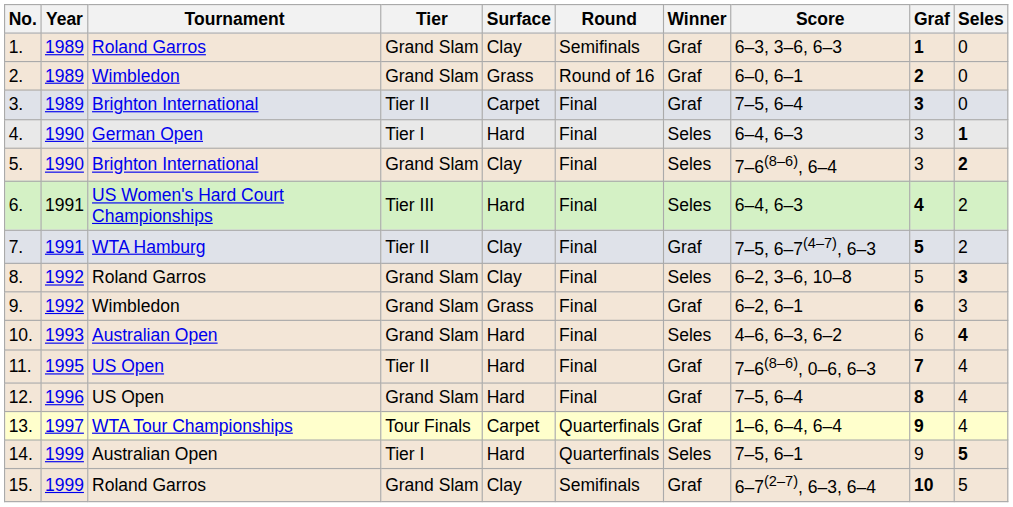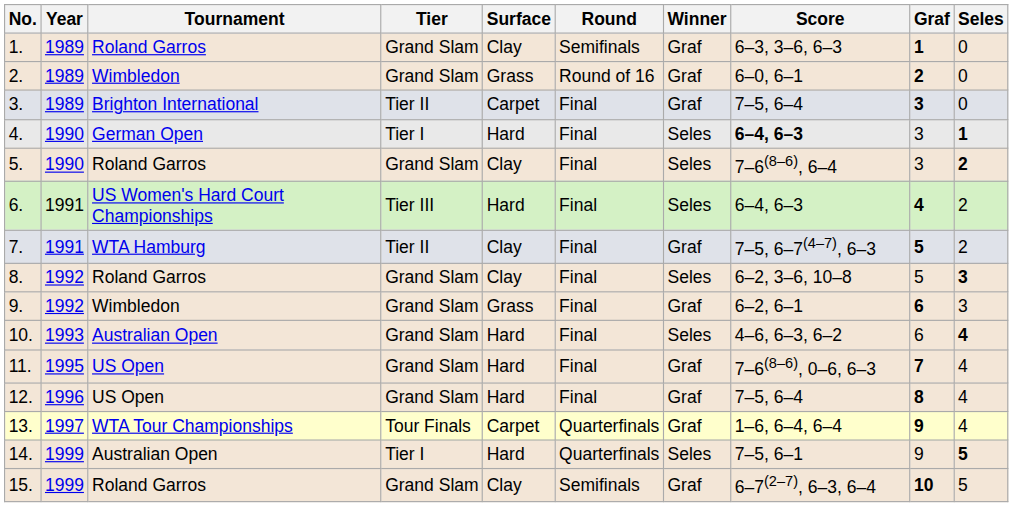 <table class="sortable wikitable" style="font-size:96%;">
 <tr>
 <th>No.</th>
 <th>Year</th>
 <th width=250>Tournament</th>
 <th>Tier</th>
 <th>Surface</th>
 <th>Round</th>
 <th>Winner</th>
 <th width=150>Score</th>
 <th>Graf</th>
 <th>Seles</th>
 </tr>
 <tr style="background:#f3e6d7;">
 <td>1.</td>
 <td><a href='#'>1989</a></td>
 <td><a href='#'>Roland Garros</a></td>
 <td>Grand Slam</td>
 <td>Clay</td>
 <td>Semifinals</td>
 <td>Graf</td>
 <td>6–3, 3–6, 6–3</td>
 <td><strong>1</strong></td>
 <td>0</td>
 </tr>
 <tr style="background:#f3e6d7;">
 <td>2.</td>
 <td><a href='#'>1989</a></td>
 <td><a href='#'>Wimbledon</a></td>
 <td>Grand Slam</td>
 <td>Grass</td>
 <td>Round of 16</td>
 <td>Graf</td>
 <td>6–0, 6–1</td>
 <td><strong>2</strong></td>
 <td>0</td>
 </tr>
 <tr bgcolor=#dfe2e9>
 <td>3.</td>
 <td><a href='#'>1989</a></td>
 <td><a href='#'>Brighton International</a></td>
 <td>Tier II</td>
 <td>Carpet</td>
 <td>Final</td>
 <td>Graf</td>
 <td>7–5, 6–4</td>
 <td><strong>3</strong></td>
 <td>0</td>
 </tr>
 <tr style="background:#e9e9e9;">
 <td>4.</td>
 <td><a href='#'>1990</a></td>
 <td><a href='#'>German Open</a></td>
 <td>Tier I</td>
 <td>Hard</td>
 <td>Final</td>
 <td>Seles</td>
-<td>6–4, 6–3</td>
+<td><strong>6–4, 6–3</strong></td>
 <td>3</td>
 <td><strong>1</strong></td>
 </tr>
 <tr style="background:#f3e6d7;">
 <td>5.</td>
 <td><a href='#'>1990</a></td>
-<td><a href='#'>Brighton International</a></td>
+<td>Roland Garros</td>
 <td>Grand Slam</td>
 <td>Clay</td>
 <td>Final</td>
 <td>Seles</td>
 <td>7–6<sup>(8–6)</sup>, 6–4</td>
 <td>3</td>
 <td><strong>2</strong></td>
 </tr>
 <tr style="background:#d4f1c5;">
 <td>6.</td>
 <td>1991</td>
 <td><a href='#'>US Women's Hard Court Championships</a></td>
 <td>Tier III</td>
 <td>Hard</td>
 <td>Final</td>
 <td>Seles</td>
 <td>6–4, 6–3</td>
 <td><strong>4</strong></td>
 <td>2</td>
 </tr>
 <tr bgcolor=#dfe2e9>
 <td>7.</td>
 <td><a href='#'>1991</a></td>
 <td><a href='#'>WTA Hamburg</a></td>
 <td>Tier II</td>
 <td>Clay</td>
 <td>Final</td>
 <td>Graf</td>
 <td>7–5, 6–7<sup>(4–7)</sup>, 6–3</td>
 <td><strong>5</strong></td>
 <td>2</td>
 </tr>
 <tr style="background:#f3e6d7;">
 <td>8.</td>
 <td><a href='#'>1992</a></td>
 <td>Roland Garros</td>
 <td>Grand Slam</td>
 <td>Clay</td>
 <td>Final</td>
 <td>Seles</td>
 <td>6–2, 3–6, 10–8</td>
 <td>5</td>
 <td><strong>3</strong></td>
 </tr>
 <tr style="background:#f3e6d7;">
 <td>9.</td>
 <td><a href='#'>1992</a></td>
 <td>Wimbledon</td>
 <td>Grand Slam</td>
 <td>Grass</td>
 <td>Final</td>
 <td>Graf</td>
 <td>6–2, 6–1</td>
 <td><strong>6</strong></td>
 <td>3</td>
 </tr>
 <tr style="background:#f3e6d7;">
 <td>10.</td>
 <td><a href='#'>1993</a></td>
 <td><a href='#'>Australian Open</a></td>
 <td>Grand Slam</td>
 <td>Hard</td>
 <td>Final</td>
 <td>Seles</td>
 <td>4–6, 6–3, 6–2</td>
 <td>6</td>
 <td><strong>4</strong></td>
 </tr>
 <tr style="background:#f3e6d7;">
 <td>11.</td>
 <td><a href='#'>1995</a></td>
 <td><a href='#'>US Open</a></td>
-<td>Tier II</td>
+<td>Grand Slam</td>
 <td>Hard</td>
 <td>Final</td>
 <td>Graf</td>
 <td>7–6<sup>(8–6)</sup>, 0–6, 6–3</td>
 <td><strong>7</strong></td>
 <td>4</td>
 </tr>
 <tr style="background:#f3e6d7;">
 <td>12.</td>
 <td><a href='#'>1996</a></td>
 <td>US Open</td>
 <td>Grand Slam</td>
 <td>Hard</td>
 <td>Final</td>
 <td>Graf</td>
 <td>7–5, 6–4</td>
 <td><strong>8</strong></td>
 <td>4</td>
 </tr>
 <tr bgcolor="ffffcc">
 <td>13.</td>
 <td><a href='#'>1997</a></td>
 <td><a href='#'>WTA Tour Championships</a></td>
 <td>Tour Finals</td>
 <td>Carpet</td>
 <td>Quarterfinals</td>
 <td>Graf</td>
 <td>1–6, 6–4, 6–4</td>
 <td><strong>9</strong></td>
 <td>4</td>
 </tr>
 <tr style="background:#f3e6d7;">
 <td>14.</td>
 <td><a href='#'>1999</a></td>
 <td>Australian Open</td>
 <td>Tier I</td>
 <td>Hard</td>
 <td>Quarterfinals</td>
 <td>Seles</td>
 <td>7–5, 6–1</td>
 <td>9</td>
 <td><strong>5</strong></td>
 </tr>
 <tr style="background:#f3e6d7;">
 <td>15.</td>
 <td><a href='#'>1999</a></td>
 <td>Roland Garros</td>
 <td>Grand Slam</td>
 <td>Clay</td>
 <td>Semifinals</td>
 <td>Graf</td>
 <td>6–7<sup>(2–7)</sup>, 6–3, 6–4</td>
 <td><strong>10</strong></td>
 <td>5</td>
 </tr>
 </table>
